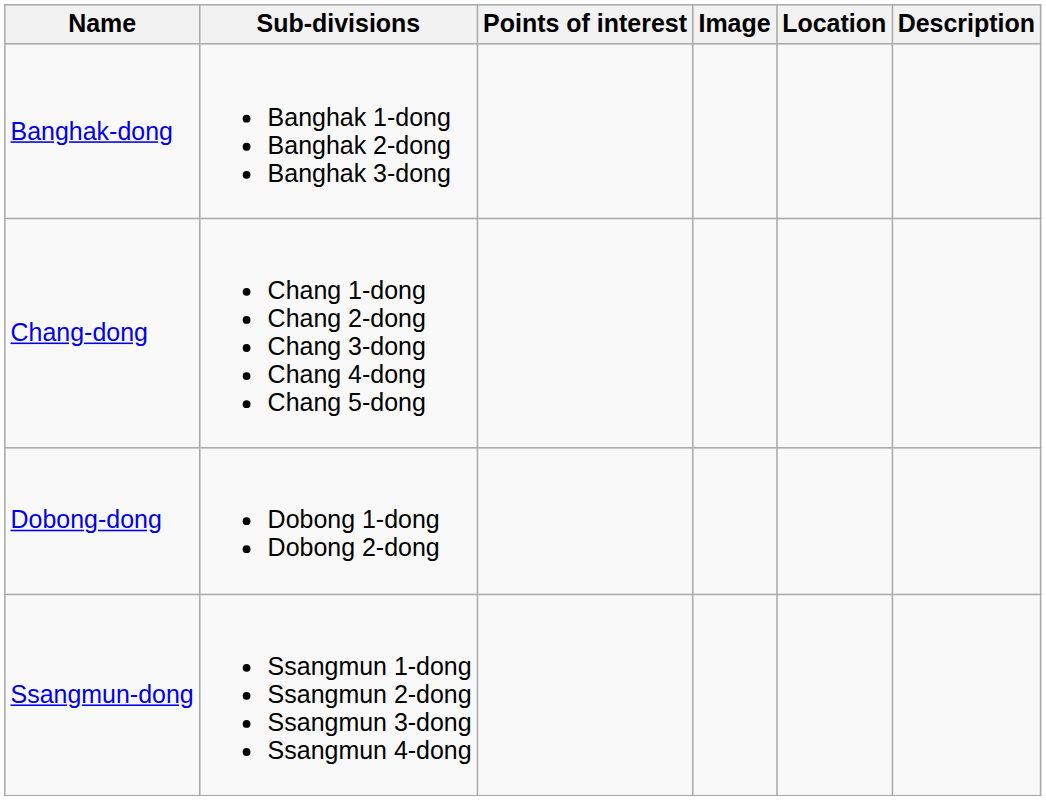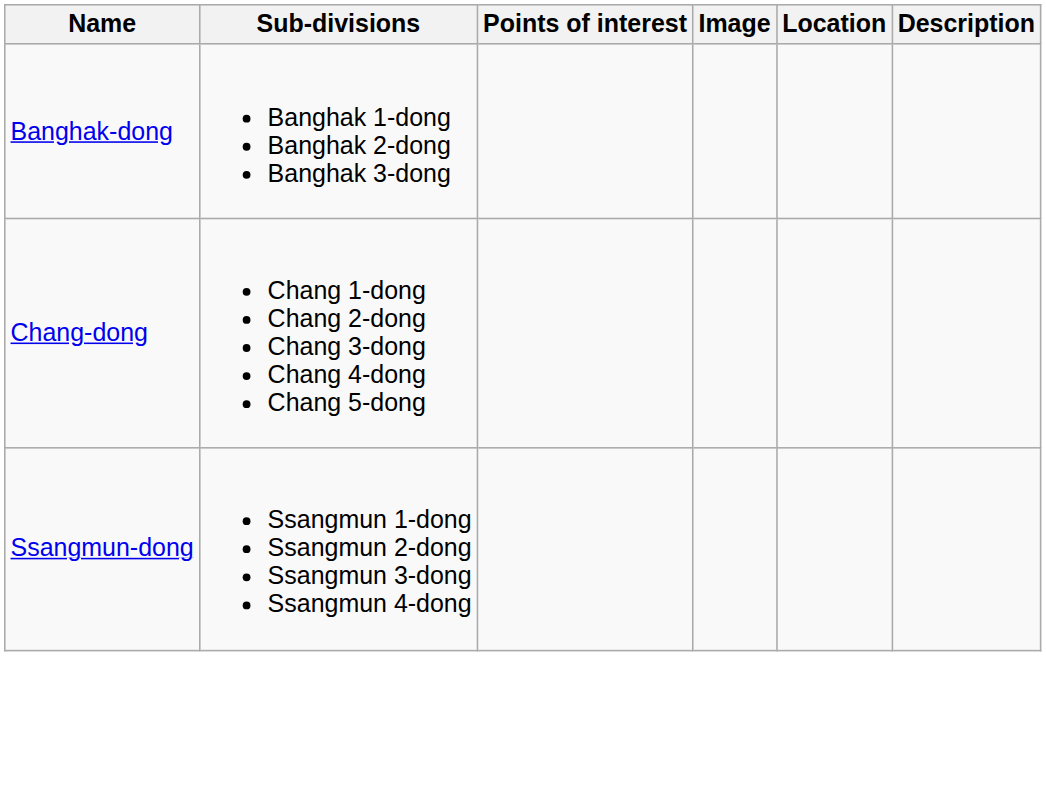 <table class="wikitable sortable">
 <tr>
 <th>Name</th>
 <th>Sub-divisions</th>
 <th>Points of interest</th>
 <th>Image</th>
 <th>Location</th>
 <th>Description</th>
 </tr>
 <tr>
 <td><a href='#'>Banghak-dong</a></td>
 <td><br><ul><li>Banghak 1-dong</li><li>Banghak 2-dong</li><li>Banghak 3-dong</li></ul></td>
 <td></td>
 <td></td>
 <td></td>
 <td></td>
 </tr>
 <tr>
 <td><a href='#'>Chang-dong</a></td>
 <td><br><ul><li>Chang 1-dong</li><li>Chang 2-dong</li><li>Chang 3-dong</li><li>Chang 4-dong</li><li>Chang 5-dong</li></ul></td>
 <td></td>
 <td></td>
 <td></td>
 <td></td>
 </tr>
 <tr>
-<td><a href='#'>Dobong-dong</a></td>
-<td><br><ul><li>Dobong 1-dong</li><li>Dobong 2-dong</li></ul></td>
-<td></td>
-<td></td>
-<td></td>
-<td></td>
-</tr>
-<tr>
 <td><a href='#'>Ssangmun-dong</a></td>
 <td><br><ul><li>Ssangmun 1-dong</li><li>Ssangmun 2-dong</li><li>Ssangmun 3-dong</li><li>Ssangmun 4-dong</li></ul></td>
 <td></td>
 <td></td>
 <td></td>
 <td></td>
 </tr>
 </table>
